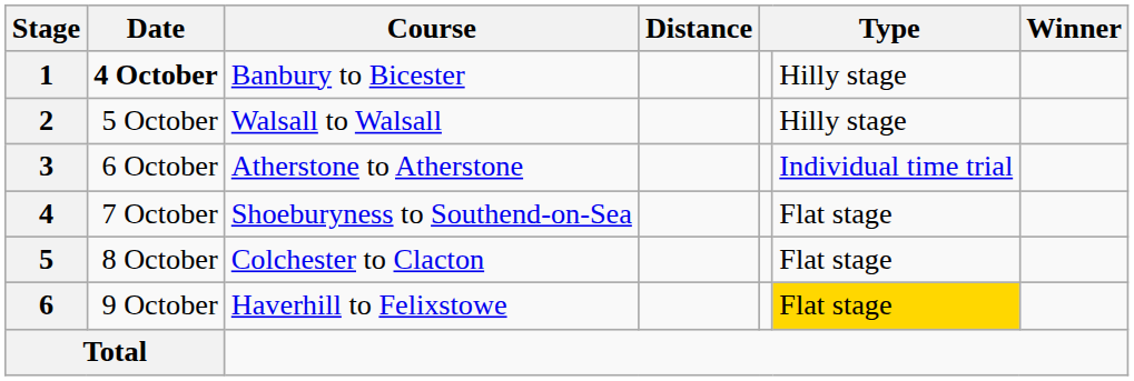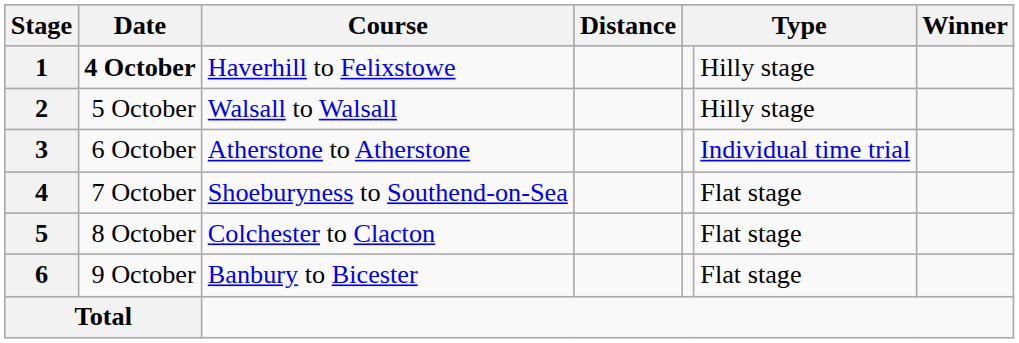 <table class="wikitable">
 <tr>
 <th scope="col">Stage</th>
 <th scope="col">Date</th>
 <th scope="col">Course</th>
 <th scope="col">Distance</th>
 <th scope="col" colspan="2">Type</th>
 <th scope="col">Winner</th>
 </tr>
 <tr>
 <th scope="row">1</th>
 <td style="text-align:right;"><strong>4 October</strong></td>
-<td><a href='#'>Banbury</a> to <a href='#'>Bicester</a></td>
+<td><a href='#'>Haverhill</a> to <a href='#'>Felixstowe</a></td>
 <td></td>
 <td></td>
 <td>Hilly stage</td>
 <td></td>
 </tr>
 <tr>
 <th scope="row">2</th>
 <td style="text-align:right;">5 October</td>
 <td><a href='#'>Walsall</a> to <a href='#'>Walsall</a></td>
 <td></td>
 <td></td>
 <td>Hilly stage</td>
 <td></td>
 </tr>
 <tr>
 <th scope="row">3</th>
 <td style="text-align:right;">6 October</td>
 <td><a href='#'>Atherstone</a> to <a href='#'>Atherstone</a></td>
 <td></td>
 <td></td>
 <td><a href='#'>Individual time trial</a></td>
 <td></td>
 </tr>
 <tr>
 <th scope="row">4</th>
 <td style="text-align:right;">7 October</td>
 <td><a href='#'>Shoeburyness</a> to <a href='#'>Southend-on-Sea</a></td>
 <td></td>
 <td></td>
 <td>Flat stage</td>
 <td></td>
 </tr>
 <tr>
 <th scope="row">5</th>
 <td style="text-align:right;">8 October</td>
 <td><a href='#'>Colchester</a> to <a href='#'>Clacton</a></td>
 <td></td>
 <td></td>
 <td>Flat stage</td>
 <td></td>
 </tr>
 <tr>
 <th scope="row">6</th>
 <td style="text-align:right;">9 October</td>
-<td><a href='#'>Haverhill</a> to <a href='#'>Felixstowe</a></td>
+<td><a href='#'>Banbury</a> to <a href='#'>Bicester</a></td>
 <td></td>
 <td></td>
-<td style="background: gold;">Flat stage</td>
+<td>Flat stage</td>
 <td></td>
 </tr>
 <tr>
 <th colspan="2">Total</th>
 <td colspan="5" style="text-align:center;"></td>
 </tr>
 </table>
